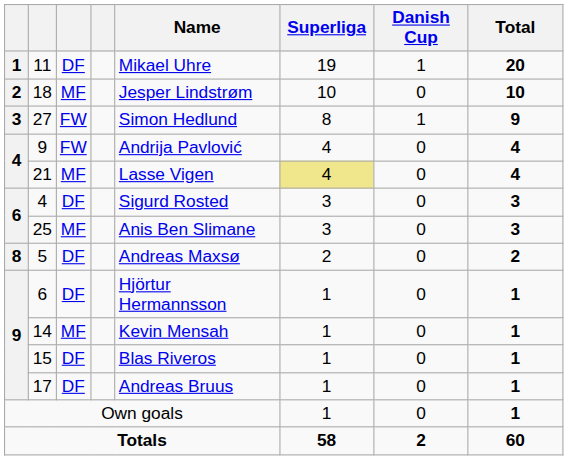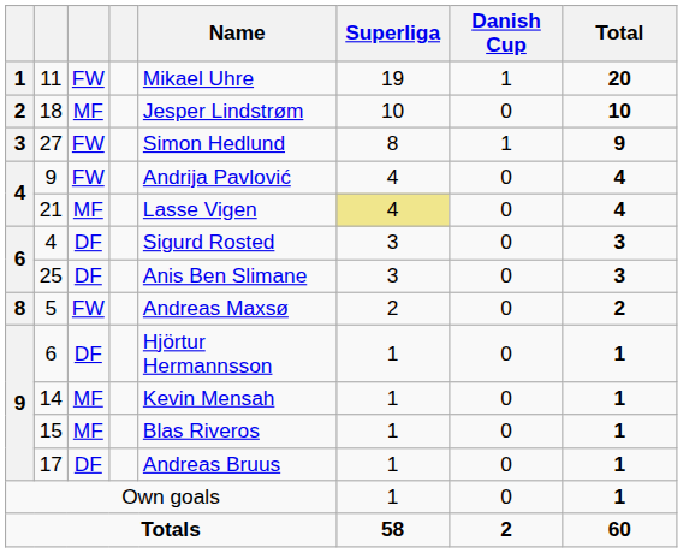 <table class="wikitable" style="text-align:center">
 <tr>
 <th width=15></th>
 <th width=15></th>
 <th width=15></th>
 <th width=15></th>
 <th width=145>Name</th>
 <th width=80><a href='#'>Superliga</a></th>
 <th width=80><a href='#'>Danish Cup</a></th>
 <th width=80>Total</th>
 </tr>
 <tr>
 <th rowspan=1>1</th>
 <td>11</td>
-<td><a href='#'>DF</a></td>
+<td><a href='#'>FW</a></td>
 <td></td>
 <td align=left><a href='#'>Mikael Uhre</a></td>
 <td>19</td>
 <td>1</td>
 <td><strong>20</strong></td>
 </tr>
 <tr>
 <th rowspan=1>2</th>
 <td>18</td>
 <td><a href='#'>MF</a></td>
 <td></td>
 <td align=left><a href='#'>Jesper Lindstrøm</a></td>
 <td>10</td>
 <td>0</td>
 <td><strong>10</strong></td>
 </tr>
 <tr>
 <th rowspan=1>3</th>
 <td>27</td>
 <td><a href='#'>FW</a></td>
 <td></td>
 <td align=left><a href='#'>Simon Hedlund</a></td>
 <td>8</td>
 <td>1</td>
 <td><strong>9</strong></td>
 </tr>
 <tr>
 <th rowspan=2>4</th>
 <td>9</td>
 <td><a href='#'>FW</a></td>
 <td></td>
 <td align=left><a href='#'>Andrija Pavlović</a></td>
 <td>4</td>
 <td>0</td>
 <td><strong>4</strong></td>
 </tr>
 <tr>
 <td>21</td>
 <td><a href='#'>MF</a></td>
 <td></td>
 <td align=left><a href='#'>Lasse Vigen</a></td>
 <td style="background: khaki;">4</td>
 <td>0</td>
 <td><strong>4</strong></td>
 </tr>
 <tr>
 <th rowspan=2>6</th>
 <td>4</td>
 <td><a href='#'>DF</a></td>
 <td></td>
 <td align=left><a href='#'>Sigurd Rosted</a></td>
 <td>3</td>
 <td>0</td>
 <td><strong>3</strong></td>
 </tr>
 <tr>
 <td>25</td>
-<td><a href='#'>MF</a></td>
+<td><a href='#'>DF</a></td>
 <td></td>
 <td align=left><a href='#'>Anis Ben Slimane</a></td>
 <td>3</td>
 <td>0</td>
 <td><strong>3</strong></td>
 </tr>
 <tr>
 <th rowspan=1>8</th>
 <td>5</td>
-<td><a href='#'>DF</a></td>
+<td><a href='#'>FW</a></td>
 <td></td>
 <td align=left><a href='#'>Andreas Maxsø</a></td>
 <td>2</td>
 <td>0</td>
 <td><strong>2</strong></td>
 </tr>
 <tr>
 <th rowspan=4>9</th>
 <td>6</td>
 <td><a href='#'>DF</a></td>
 <td></td>
 <td align=left><a href='#'>Hjörtur Hermannsson</a></td>
 <td>1</td>
 <td>0</td>
 <td><strong>1</strong></td>
 </tr>
 <tr>
 <td>14</td>
 <td><a href='#'>MF</a></td>
 <td></td>
 <td align=left><a href='#'>Kevin Mensah</a></td>
 <td>1</td>
 <td>0</td>
 <td><strong>1</strong></td>
 </tr>
 <tr>
 <td>15</td>
-<td><a href='#'>DF</a></td>
+<td><a href='#'>MF</a></td>
 <td></td>
 <td align=left><a href='#'>Blas Riveros</a></td>
 <td>1</td>
 <td>0</td>
 <td><strong>1</strong></td>
 </tr>
 <tr>
 <td>17</td>
 <td><a href='#'>DF</a></td>
 <td></td>
 <td align=left><a href='#'>Andreas Bruus</a></td>
 <td>1</td>
 <td>0</td>
 <td><strong>1</strong></td>
 </tr>
 <tr class="sortbottom">
 <td colspan=5>Own goals</td>
 <td>1</td>
 <td>0</td>
 <td><strong>1</strong></td>
 </tr>
 <tr>
 <td colspan=5><strong>Totals</strong></td>
 <td><strong>58</strong></td>
 <td><strong>2</strong></td>
 <td><strong>60</strong></td>
 </tr>
 </table>
